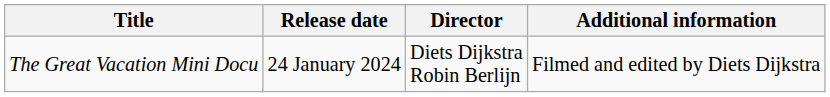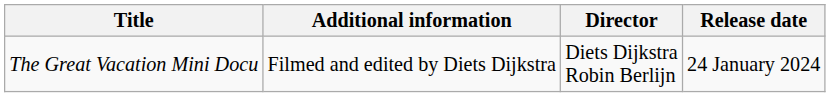 <table class="wikitable">
 <tr>
 <th>Title</th>
+<th>Additional information</th>
+<th>Director</th>
 <th>Release date</th>
-<th>Director</th>
-<th>Additional information</th>
 </tr>
 <tr>
 <td><em>The Great Vacation Mini Docu</em></td>
+<td>Filmed and edited by Diets Dijkstra</td>
+<td>Diets Dijkstra<br>Robin Berlijn</td>
 <td>24 January 2024</td>
-<td>Diets Dijkstra<br>Robin Berlijn</td>
-<td>Filmed and edited by Diets Dijkstra</td>
 </tr>
 </table>
